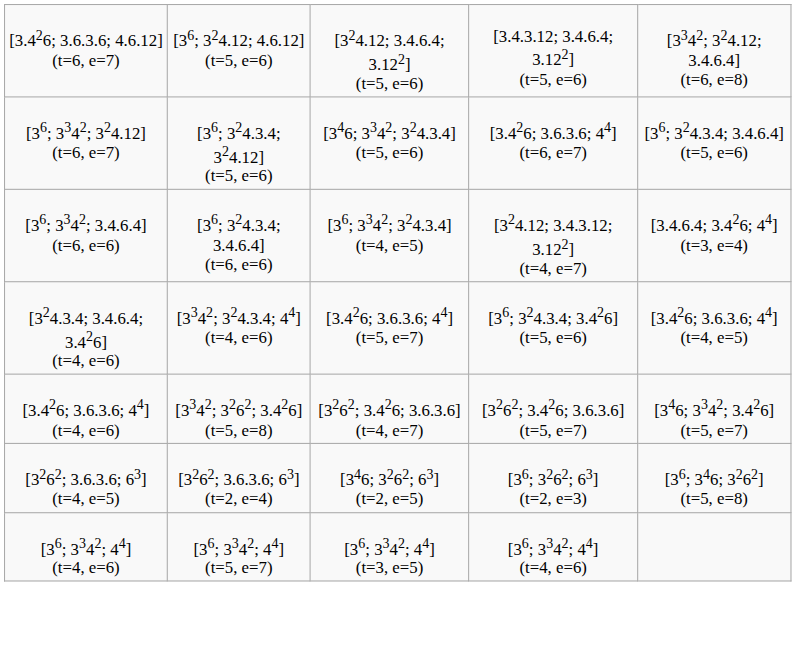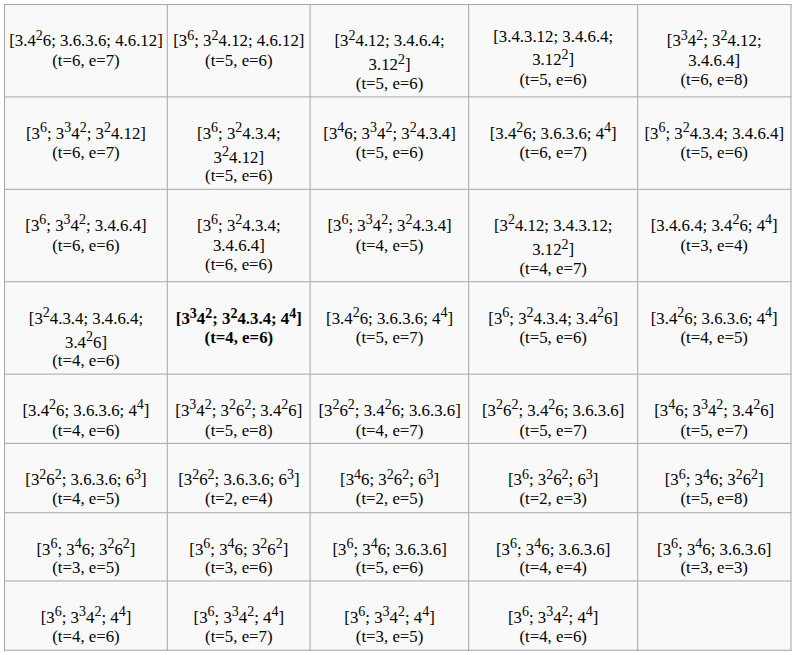 <table class="wikitable" style="text-align:center; width:750px;">
 <tr valign=top>
 <td><br>[3.4<sup>2</sup>6; 3.6.3.6; 4.6.12]<br>(t=6, e=7)</td>
 <td><br>[3<sup>6</sup>; 3<sup>2</sup>4.12; 4.6.12]<br>(t=5, e=6)</td>
 <td><br>[3<sup>2</sup>4.12; 3.4.6.4; 3.12<sup>2</sup>]<br>(t=5, e=6)</td>
 <td><br>[3.4.3.12; 3.4.6.4; 3.12<sup>2</sup>]<br>(t=5, e=6)</td>
 <td><br>[3<sup>3</sup>4<sup>2</sup>; 3<sup>2</sup>4.12; 3.4.6.4]<br>(t=6, e=8)</td>
 </tr>
 <tr valign=top>
 <td><br>[3<sup>6</sup>; 3<sup>3</sup>4<sup>2</sup>; 3<sup>2</sup>4.12]<br>(t=6, e=7)</td>
 <td><br>[3<sup>6</sup>; 3<sup>2</sup>4.3.4; 3<sup>2</sup>4.12]<br>(t=5, e=6)</td>
 <td><br>[3<sup>4</sup>6; 3<sup>3</sup>4<sup>2</sup>; 3<sup>2</sup>4.3.4]<br>(t=5, e=6)</td>
 <td><br>[3.4<sup>2</sup>6; 3.6.3.6; 4<sup>4</sup>]<br>(t=6, e=7)</td>
 <td><br>[3<sup>6</sup>; 3<sup>2</sup>4.3.4; 3.4.6.4]<br>(t=5, e=6)</td>
 </tr>
 <tr valign=top>
 <td><br>[3<sup>6</sup>; 3<sup>3</sup>4<sup>2</sup>; 3.4.6.4]<br>(t=6, e=6)</td>
 <td><br>[3<sup>6</sup>; 3<sup>2</sup>4.3.4; 3.4.6.4]<br>(t=6, e=6)</td>
 <td><br>[3<sup>6</sup>; 3<sup>3</sup>4<sup>2</sup>; 3<sup>2</sup>4.3.4]<br>(t=4, e=5)</td>
 <td><br>[3<sup>2</sup>4.12; 3.4.3.12; 3.12<sup>2</sup>]<br>(t=4, e=7)</td>
 <td><br>[3.4.6.4; 3.4<sup>2</sup>6; 4<sup>4</sup>]<br>(t=3, e=4)</td>
 </tr>
 <tr valign=top>
 <td><br>[3<sup>2</sup>4.3.4; 3.4.6.4; 3.4<sup>2</sup>6]<br>(t=4, e=6)</td>
-<td><br>[3<sup>3</sup>4<sup>2</sup>; 3<sup>2</sup>4.3.4; 4<sup>4</sup>]<br>(t=4, e=6)</td>
+<td><strong><br>[3<sup>3</sup>4<sup>2</sup>; 3<sup>2</sup>4.3.4; 4<sup>4</sup>]<br>(t=4, e=6)</strong></td>
 <td><br>[3.4<sup>2</sup>6; 3.6.3.6; 4<sup>4</sup>]<br>(t=5, e=7)</td>
 <td><br>[3<sup>6</sup>; 3<sup>2</sup>4.3.4; 3.4<sup>2</sup>6]<br>(t=5, e=6)</td>
 <td><br>[3.4<sup>2</sup>6; 3.6.3.6; 4<sup>4</sup>]<br>(t=4, e=5)</td>
 </tr>
 <tr valign=top>
 <td><br>[3.4<sup>2</sup>6; 3.6.3.6; 4<sup>4</sup>]<br>(t=4, e=6)</td>
 <td><br>[3<sup>3</sup>4<sup>2</sup>; 3<sup>2</sup>6<sup>2</sup>; 3.4<sup>2</sup>6]<br>(t=5, e=8)</td>
 <td><br>[3<sup>2</sup>6<sup>2</sup>; 3.4<sup>2</sup>6; 3.6.3.6]<br>(t=4, e=7)</td>
 <td><br>[3<sup>2</sup>6<sup>2</sup>; 3.4<sup>2</sup>6; 3.6.3.6]<br>(t=5, e=7)</td>
 <td><br>[3<sup>4</sup>6; 3<sup>3</sup>4<sup>2</sup>; 3.4<sup>2</sup>6]<br>(t=5, e=7)</td>
 </tr>
 <tr valign=top>
 <td><br>[3<sup>2</sup>6<sup>2</sup>; 3.6.3.6; 6<sup>3</sup>]<br>(t=4, e=5)</td>
 <td><br>[3<sup>2</sup>6<sup>2</sup>; 3.6.3.6; 6<sup>3</sup>]<br>(t=2, e=4)</td>
 <td><br>[3<sup>4</sup>6; 3<sup>2</sup>6<sup>2</sup>; 6<sup>3</sup>]<br>(t=2, e=5)</td>
 <td><br>[3<sup>6</sup>; 3<sup>2</sup>6<sup>2</sup>; 6<sup>3</sup>]<br>(t=2, e=3)</td>
 <td><br>[3<sup>6</sup>; 3<sup>4</sup>6; 3<sup>2</sup>6<sup>2</sup>]<br>(t=5, e=8)</td>
 </tr>
 <tr valign=top>
+<td><br>[3<sup>6</sup>; 3<sup>4</sup>6; 3<sup>2</sup>6<sup>2</sup>]<br>(t=3, e=5)</td>
+<td><br>[3<sup>6</sup>; 3<sup>4</sup>6; 3<sup>2</sup>6<sup>2</sup>]<br>(t=3, e=6)</td>
+<td><br>[3<sup>6</sup>; 3<sup>4</sup>6; 3.6.3.6]<br>(t=5, e=6)</td>
+<td><br>[3<sup>6</sup>; 3<sup>4</sup>6; 3.6.3.6]<br>(t=4, e=4)</td>
+<td><br>[3<sup>6</sup>; 3<sup>4</sup>6; 3.6.3.6]<br>(t=3, e=3)</td>
+</tr>
+<tr valign=top>
 <td><br>[3<sup>6</sup>; 3<sup>3</sup>4<sup>2</sup>; 4<sup>4</sup>]<br>(t=4, e=6)</td>
 <td><br>[3<sup>6</sup>; 3<sup>3</sup>4<sup>2</sup>; 4<sup>4</sup>]<br>(t=5, e=7)</td>
 <td><br>[3<sup>6</sup>; 3<sup>3</sup>4<sup>2</sup>; 4<sup>4</sup>]<br>(t=3, e=5)</td>
 <td><br>[3<sup>6</sup>; 3<sup>3</sup>4<sup>2</sup>; 4<sup>4</sup>]<br>(t=4, e=6)</td>
 </tr>
 </table>
